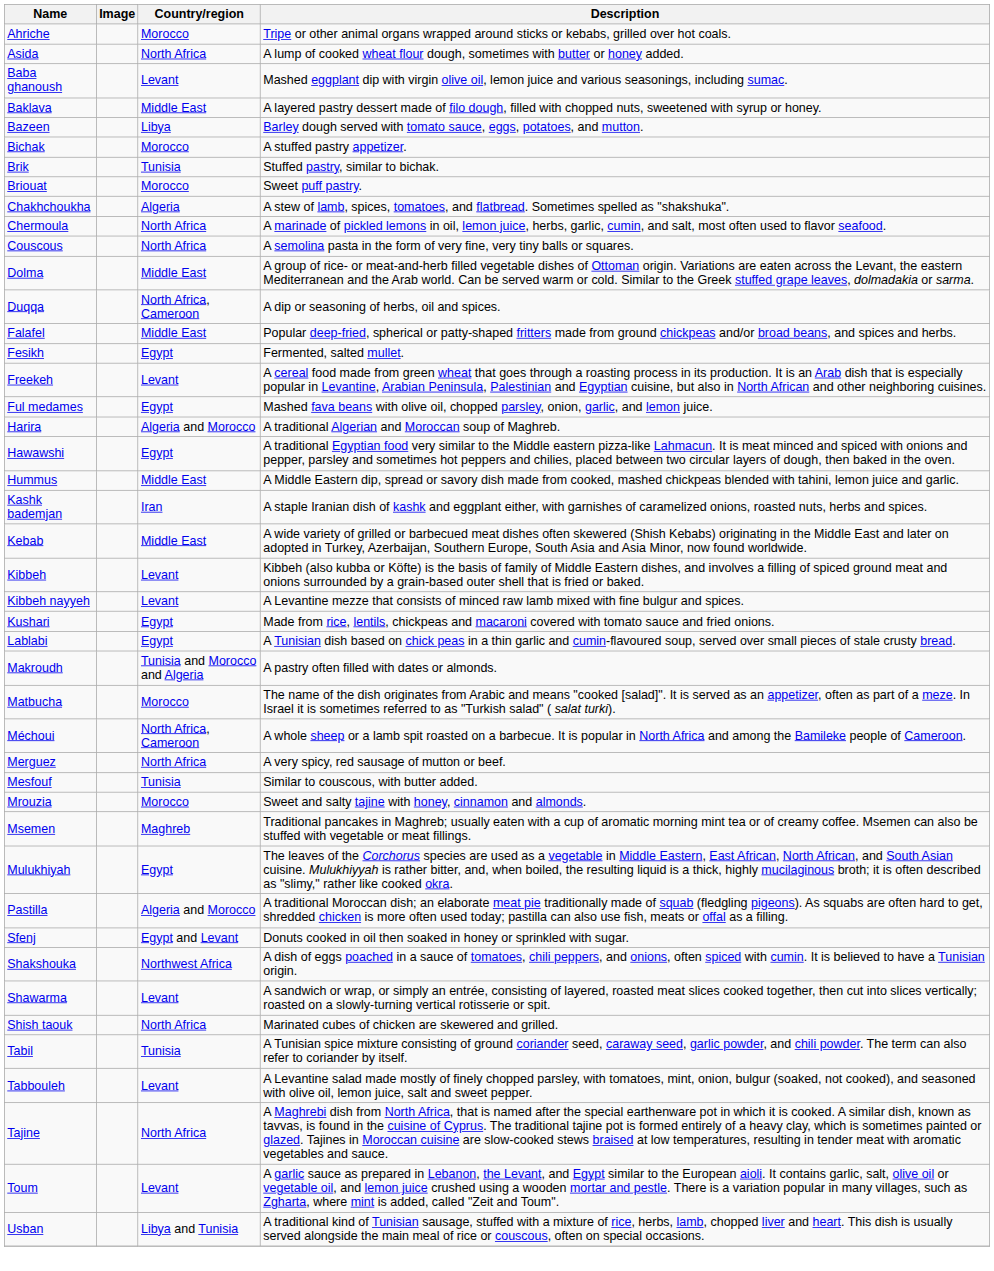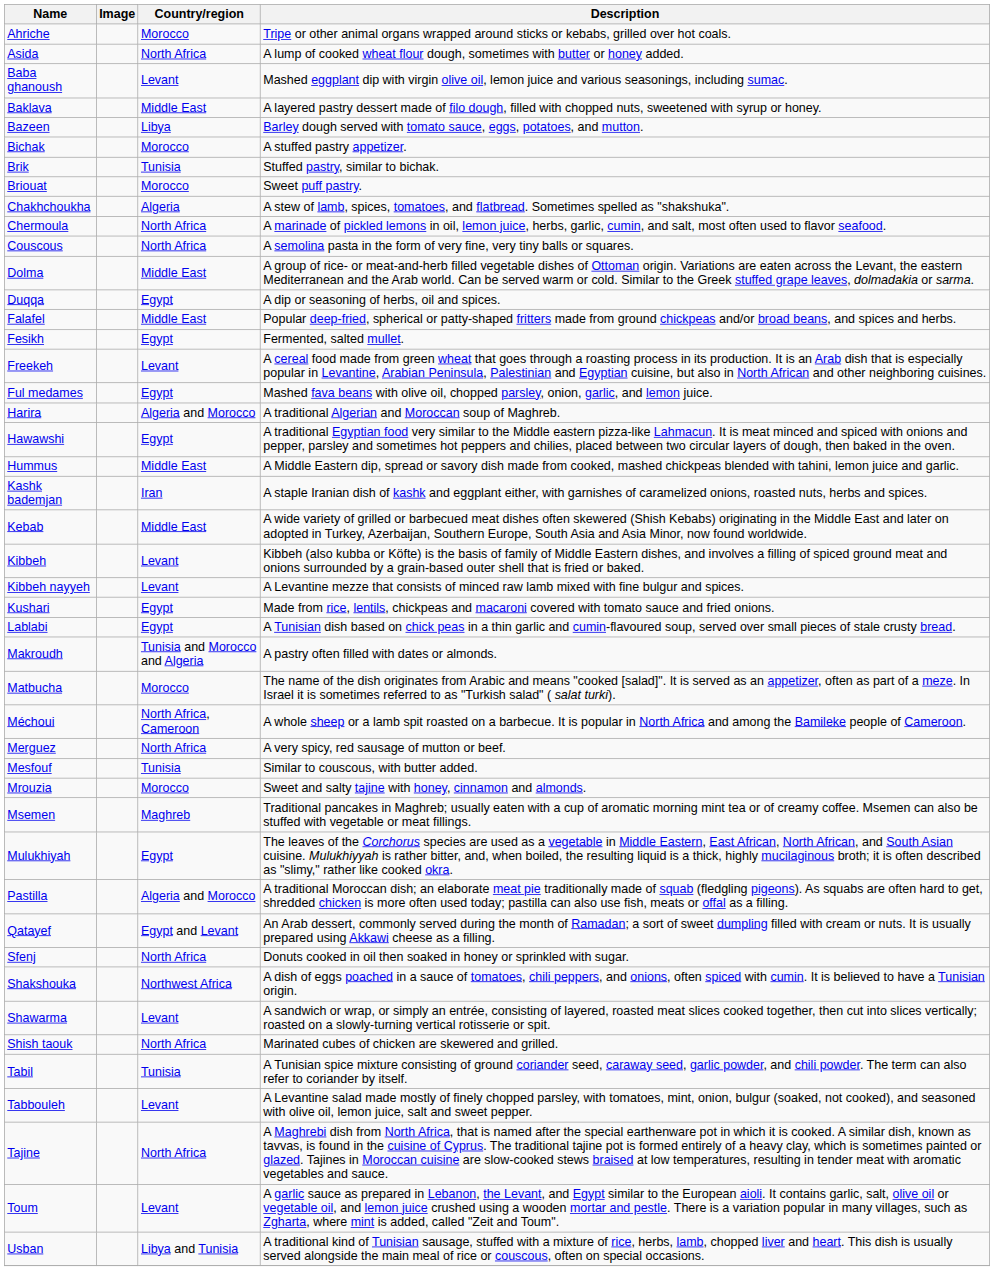 <table class="wikitable sortable" style="width:100%;">
 <tr>
 <th>Name</th>
 <th class="unsortable">Image</th>
 <th>Country/region</th>
 <th>Description</th>
 </tr>
 <tr>
 <td><a href='#'>Ahriche</a></td>
 <td></td>
 <td><a href='#'>Morocco</a></td>
 <td><a href='#'>Tripe</a> or other animal organs wrapped around sticks or kebabs, grilled over hot coals.</td>
 </tr>
 <tr>
 <td><a href='#'>Asida</a></td>
 <td></td>
 <td><a href='#'>North Africa</a></td>
 <td>A lump of cooked <a href='#'>wheat flour</a> dough, sometimes with <a href='#'>butter</a> or <a href='#'>honey</a> added.</td>
 </tr>
 <tr>
 <td><a href='#'>Baba ghanoush</a></td>
 <td></td>
 <td><a href='#'>Levant</a></td>
 <td>Mashed <a href='#'>eggplant</a> dip with virgin <a href='#'>olive oil</a>, lemon juice and various seasonings, including <a href='#'>sumac</a>.</td>
 </tr>
 <tr>
 <td><a href='#'>Baklava</a></td>
 <td></td>
 <td><a href='#'>Middle East</a></td>
 <td>A layered pastry dessert made of <a href='#'>filo dough</a>, filled with chopped nuts, sweetened with syrup or honey.</td>
 </tr>
 <tr>
 <td><a href='#'>Bazeen</a></td>
 <td></td>
 <td><a href='#'>Libya</a></td>
 <td><a href='#'>Barley</a> dough served with <a href='#'>tomato sauce</a>, <a href='#'>eggs</a>, <a href='#'>potatoes</a>, and <a href='#'>mutton</a>.</td>
 </tr>
 <tr>
 <td><a href='#'>Bichak</a></td>
 <td></td>
 <td><a href='#'>Morocco</a></td>
 <td>A stuffed pastry <a href='#'>appetizer</a>.</td>
 </tr>
 <tr>
 <td><a href='#'>Brik</a></td>
 <td></td>
 <td><a href='#'>Tunisia</a></td>
 <td>Stuffed <a href='#'>pastry</a>, similar to bichak.</td>
 </tr>
 <tr>
 <td><a href='#'>Briouat</a></td>
 <td></td>
 <td><a href='#'>Morocco</a></td>
 <td>Sweet <a href='#'>puff pastry</a>.</td>
 </tr>
 <tr>
 <td><a href='#'>Chakhchoukha</a></td>
 <td></td>
 <td><a href='#'>Algeria</a></td>
 <td>A stew of <a href='#'>lamb</a>, spices, <a href='#'>tomatoes</a>, and <a href='#'>flatbread</a>. Sometimes spelled as "shakshuka".</td>
 </tr>
 <tr>
 <td><a href='#'>Chermoula</a></td>
 <td></td>
 <td><a href='#'>North Africa</a></td>
 <td>A <a href='#'>marinade</a> of <a href='#'>pickled lemons</a> in oil, <a href='#'>lemon juice</a>, herbs, garlic, <a href='#'>cumin</a>, and salt, most often used to flavor <a href='#'>seafood</a>.</td>
 </tr>
 <tr>
 <td><a href='#'>Couscous</a></td>
 <td></td>
 <td><a href='#'>North Africa</a></td>
 <td>A <a href='#'>semolina</a> pasta in the form of very fine, very tiny balls or squares.</td>
 </tr>
 <tr>
 <td><a href='#'>Dolma</a></td>
 <td></td>
 <td><a href='#'>Middle East</a></td>
 <td>A group of rice- or meat-and-herb filled vegetable dishes of <a href='#'>Ottoman</a> origin. Variations are eaten across the Levant, the eastern Mediterranean and the Arab world. Can be served warm or cold. Similar to the Greek <a href='#'>stuffed grape leaves</a>, <em>dolmadakia</em> or <em>sarma</em>.</td>
 </tr>
 <tr>
 <td><a href='#'>Duqqa</a></td>
 <td></td>
-<td><a href='#'>North Africa</a>, <a href='#'>Cameroon</a></td>
+<td><a href='#'>Egypt</a></td>
 <td>A dip or seasoning of herbs, oil and spices.</td>
 </tr>
 <tr>
 <td><a href='#'>Falafel</a></td>
 <td></td>
 <td><a href='#'>Middle East</a></td>
 <td>Popular <a href='#'>deep-fried</a>, spherical or patty-shaped <a href='#'>fritters</a> made from ground <a href='#'>chickpeas</a> and/or <a href='#'>broad beans</a>, and spices and herbs.</td>
 </tr>
 <tr>
 <td><a href='#'>Fesikh</a></td>
 <td></td>
 <td><a href='#'>Egypt</a></td>
 <td>Fermented, salted <a href='#'>mullet</a>.</td>
 </tr>
 <tr>
 <td><a href='#'>Freekeh</a></td>
 <td></td>
 <td><a href='#'>Levant</a></td>
 <td>A <a href='#'>cereal</a> food made from green <a href='#'>wheat</a> that goes through a roasting process in its production. It is an <a href='#'>Arab</a> dish that is especially popular in <a href='#'>Levantine</a>, <a href='#'>Arabian Peninsula</a>, <a href='#'>Palestinian</a> and <a href='#'>Egyptian</a> cuisine, but also in <a href='#'>North African</a> and other neighboring cuisines.</td>
 </tr>
 <tr>
 <td><a href='#'>Ful medames</a></td>
 <td></td>
 <td><a href='#'>Egypt</a></td>
 <td>Mashed <a href='#'>fava beans</a> with olive oil, chopped <a href='#'>parsley</a>, onion, <a href='#'>garlic</a>, and <a href='#'>lemon</a> juice.</td>
 </tr>
 <tr>
 <td><a href='#'>Harira</a></td>
 <td></td>
 <td><a href='#'>Algeria</a> and <a href='#'>Morocco</a></td>
 <td>A traditional <a href='#'>Algerian</a> and <a href='#'>Moroccan</a> soup of Maghreb.</td>
 </tr>
 <tr>
 <td><a href='#'>Hawawshi</a></td>
 <td></td>
 <td><a href='#'>Egypt</a></td>
 <td>A traditional <a href='#'>Egyptian food</a> very similar to the Middle eastern pizza-like <a href='#'>Lahmacun</a>. It is meat minced and spiced with onions and pepper, parsley and sometimes hot peppers and chilies, placed between two circular layers of dough, then baked in the oven.</td>
 </tr>
 <tr>
 <td><a href='#'>Hummus</a></td>
 <td></td>
 <td><a href='#'>Middle East</a></td>
 <td>A Middle Eastern dip, spread or savory dish made from cooked, mashed chickpeas blended with tahini, lemon juice and garlic.</td>
 </tr>
 <tr>
 <td><a href='#'>Kashk bademjan</a></td>
 <td></td>
 <td><a href='#'>Iran</a></td>
 <td>A staple Iranian dish of <a href='#'>kashk</a> and eggplant either, with garnishes of caramelized onions, roasted nuts, herbs and spices.</td>
 </tr>
 <tr>
 <td><a href='#'>Kebab</a></td>
 <td></td>
 <td><a href='#'>Middle East</a></td>
 <td>A wide variety of grilled or barbecued meat dishes often skewered (Shish Kebabs) originating in the Middle East and later on adopted in Turkey, Azerbaijan, Southern Europe, South Asia and Asia Minor, now found worldwide.</td>
 </tr>
 <tr>
 <td><a href='#'>Kibbeh</a></td>
 <td></td>
 <td><a href='#'>Levant</a></td>
 <td>Kibbeh (also kubba or Köfte) is the basis of family of Middle Eastern dishes, and involves a filling of spiced ground meat and onions surrounded by a grain-based outer shell that is fried or baked.</td>
 </tr>
 <tr>
 <td><a href='#'>Kibbeh nayyeh</a></td>
 <td></td>
 <td><a href='#'>Levant</a></td>
 <td>A Levantine mezze that consists of minced raw lamb mixed with fine bulgur and spices.</td>
 </tr>
 <tr>
 <td><a href='#'>Kushari</a></td>
 <td></td>
 <td><a href='#'>Egypt</a></td>
 <td>Made from <a href='#'>rice</a>, <a href='#'>lentils</a>, chickpeas and <a href='#'>macaroni</a> covered with tomato sauce and fried onions.</td>
 </tr>
 <tr>
 <td><a href='#'>Lablabi</a></td>
 <td></td>
 <td><a href='#'>Egypt</a></td>
 <td>A <a href='#'>Tunisian</a> dish based on <a href='#'>chick peas</a> in a thin garlic and <a href='#'>cumin</a>-flavoured soup, served over small pieces of stale crusty <a href='#'>bread</a>.</td>
 </tr>
 <tr>
 <td><a href='#'>Makroudh</a></td>
 <td></td>
 <td><a href='#'>Tunisia</a> and <a href='#'>Morocco</a> and <a href='#'>Algeria</a></td>
 <td>A pastry often filled with dates or almonds.</td>
 </tr>
 <tr>
 <td><a href='#'>Matbucha</a></td>
 <td></td>
 <td><a href='#'>Morocco</a></td>
 <td>The name of the dish originates from Arabic and means "cooked [salad]". It is served as an <a href='#'>appetizer</a>, often as part of a <a href='#'>meze</a>. In Israel it is sometimes referred to as "Turkish salad" ( <em>salat turki</em>).</td>
 </tr>
 <tr>
 <td><a href='#'>Méchoui</a></td>
 <td></td>
 <td><a href='#'>North Africa</a>, <a href='#'>Cameroon</a></td>
 <td>A whole <a href='#'>sheep</a> or a lamb spit roasted on a barbecue. It is popular in <a href='#'>North Africa</a> and among the <a href='#'>Bamileke</a> people of <a href='#'>Cameroon</a>.</td>
 </tr>
 <tr>
 <td><a href='#'>Merguez</a></td>
 <td></td>
 <td><a href='#'>North Africa</a></td>
 <td>A very spicy, red sausage of mutton or beef.</td>
 </tr>
 <tr>
 <td><a href='#'>Mesfouf</a></td>
 <td></td>
 <td><a href='#'>Tunisia</a></td>
 <td>Similar to couscous, with butter added.</td>
 </tr>
 <tr>
 <td><a href='#'>Mrouzia</a></td>
 <td></td>
 <td><a href='#'>Morocco</a></td>
 <td>Sweet and salty <a href='#'>tajine</a> with <a href='#'>honey</a>, <a href='#'>cinnamon</a> and <a href='#'>almonds</a>.</td>
 </tr>
 <tr>
 <td><a href='#'>Msemen</a></td>
 <td></td>
 <td><a href='#'>Maghreb</a></td>
 <td>Traditional pancakes in Maghreb; usually eaten with a cup of aromatic morning mint tea or of creamy coffee. Msemen can also be stuffed with vegetable or meat fillings.</td>
 </tr>
 <tr>
 <td><a href='#'>Mulukhiyah</a></td>
 <td></td>
 <td><a href='#'>Egypt</a></td>
 <td>The leaves of the <em><a href='#'>Corchorus</a></em> species are used as a <a href='#'>vegetable</a> in <a href='#'>Middle Eastern</a>, <a href='#'>East African</a>, <a href='#'>North African</a>, and <a href='#'>South Asian</a> cuisine. <em>Mulukhiyyah</em> is rather bitter, and, when boiled, the resulting liquid is a thick, highly <a href='#'>mucilaginous</a> broth; it is often described as "slimy," rather like cooked <a href='#'>okra</a>.</td>
 </tr>
 <tr>
 <td><a href='#'>Pastilla</a></td>
 <td></td>
 <td><a href='#'>Algeria</a> and <a href='#'>Morocco</a></td>
 <td>A traditional Moroccan dish; an elaborate <a href='#'>meat pie</a> traditionally made of <a href='#'>squab</a> (fledgling <a href='#'>pigeons</a>). As squabs are often hard to get, shredded <a href='#'>chicken</a> is more often used today; pastilla can also use fish, meats or <a href='#'>offal</a> as a filling.</td>
 </tr>
 <tr>
+<td><a href='#'>Qatayef</a></td>
+<td></td>
+<td><a href='#'>Egypt</a> and <a href='#'>Levant</a></td>
+<td>An Arab dessert, commonly served during the month of <a href='#'>Ramadan</a>; a sort of sweet <a href='#'>dumpling</a> filled with cream or nuts. It is usually prepared using <a href='#'>Akkawi</a> cheese as a filling.</td>
+</tr>
+<tr>
 <td><a href='#'>Sfenj</a></td>
 <td></td>
-<td><a href='#'>Egypt</a> and <a href='#'>Levant</a></td>
+<td><a href='#'>North Africa</a></td>
 <td>Donuts cooked in oil then soaked in honey or sprinkled with sugar.</td>
 </tr>
 <tr>
 <td><a href='#'>Shakshouka</a></td>
 <td></td>
 <td><a href='#'>Northwest Africa</a></td>
 <td>A dish of eggs <a href='#'>poached</a> in a sauce of <a href='#'>tomatoes</a>, <a href='#'>chili peppers</a>, and <a href='#'>onions</a>, often <a href='#'>spiced</a> with <a href='#'>cumin</a>. It is believed to have a <a href='#'>Tunisian</a> origin.</td>
 </tr>
 <tr>
 <td><a href='#'>Shawarma</a></td>
 <td></td>
 <td><a href='#'>Levant</a></td>
 <td>A sandwich or wrap, or simply an entrée, consisting of layered, roasted meat slices cooked together, then cut into slices vertically; roasted on a slowly-turning vertical rotisserie or spit.</td>
 </tr>
 <tr>
 <td><a href='#'>Shish taouk</a></td>
 <td></td>
 <td><a href='#'>North Africa</a></td>
 <td>Marinated cubes of chicken are skewered and grilled.</td>
 </tr>
 <tr>
 <td><a href='#'>Tabil</a></td>
 <td></td>
 <td><a href='#'>Tunisia</a></td>
 <td>A Tunisian spice mixture consisting of ground <a href='#'>coriander</a> seed, <a href='#'>caraway seed</a>, <a href='#'>garlic powder</a>, and <a href='#'>chili powder</a>. The term can also refer to coriander by itself.</td>
 </tr>
 <tr>
 <td><a href='#'>Tabbouleh</a></td>
 <td></td>
 <td><a href='#'>Levant</a></td>
 <td>A Levantine salad made mostly of finely chopped parsley, with tomatoes, mint, onion, bulgur (soaked, not cooked), and seasoned with olive oil, lemon juice, salt and sweet pepper.</td>
 </tr>
 <tr>
 <td><a href='#'>Tajine</a></td>
 <td></td>
 <td><a href='#'>North Africa</a></td>
 <td>A <a href='#'>Maghrebi</a> dish from <a href='#'>North Africa</a>, that is named after the special earthenware pot in which it is cooked. A similar dish, known as tavvas, is found in the <a href='#'>cuisine of Cyprus</a>. The traditional tajine pot is formed entirely of a heavy clay, which is sometimes painted or <a href='#'>glazed</a>. Tajines in <a href='#'>Moroccan cuisine</a> are slow-cooked stews <a href='#'>braised</a> at low temperatures, resulting in tender meat with aromatic vegetables and sauce.</td>
 </tr>
 <tr>
 <td><a href='#'>Toum</a></td>
 <td></td>
 <td><a href='#'>Levant</a></td>
 <td>A <a href='#'>garlic</a> sauce as prepared in <a href='#'>Lebanon</a>, <a href='#'>the Levant</a>, and <a href='#'>Egypt</a> similar to the European <a href='#'>aioli</a>. It contains garlic, salt, <a href='#'>olive oil</a> or <a href='#'>vegetable oil</a>, and <a href='#'>lemon juice</a> crushed using a wooden <a href='#'>mortar and pestle</a>. There is a variation popular in many villages, such as <a href='#'>Zgharta</a>, where <a href='#'>mint</a> is added, called "Zeit and Toum".</td>
 </tr>
 <tr>
 <td><a href='#'>Usban</a></td>
 <td></td>
 <td><a href='#'>Libya</a> and <a href='#'>Tunisia</a></td>
 <td>A traditional kind of <a href='#'>Tunisian</a> sausage, stuffed with a mixture of <a href='#'>rice</a>, herbs, <a href='#'>lamb</a>, chopped <a href='#'>liver</a> and <a href='#'>heart</a>. This dish is usually served alongside the main meal of rice or <a href='#'>couscous</a>, often on special occasions.</td>
 </tr>
 <tr>
 </tr>
 </table>
